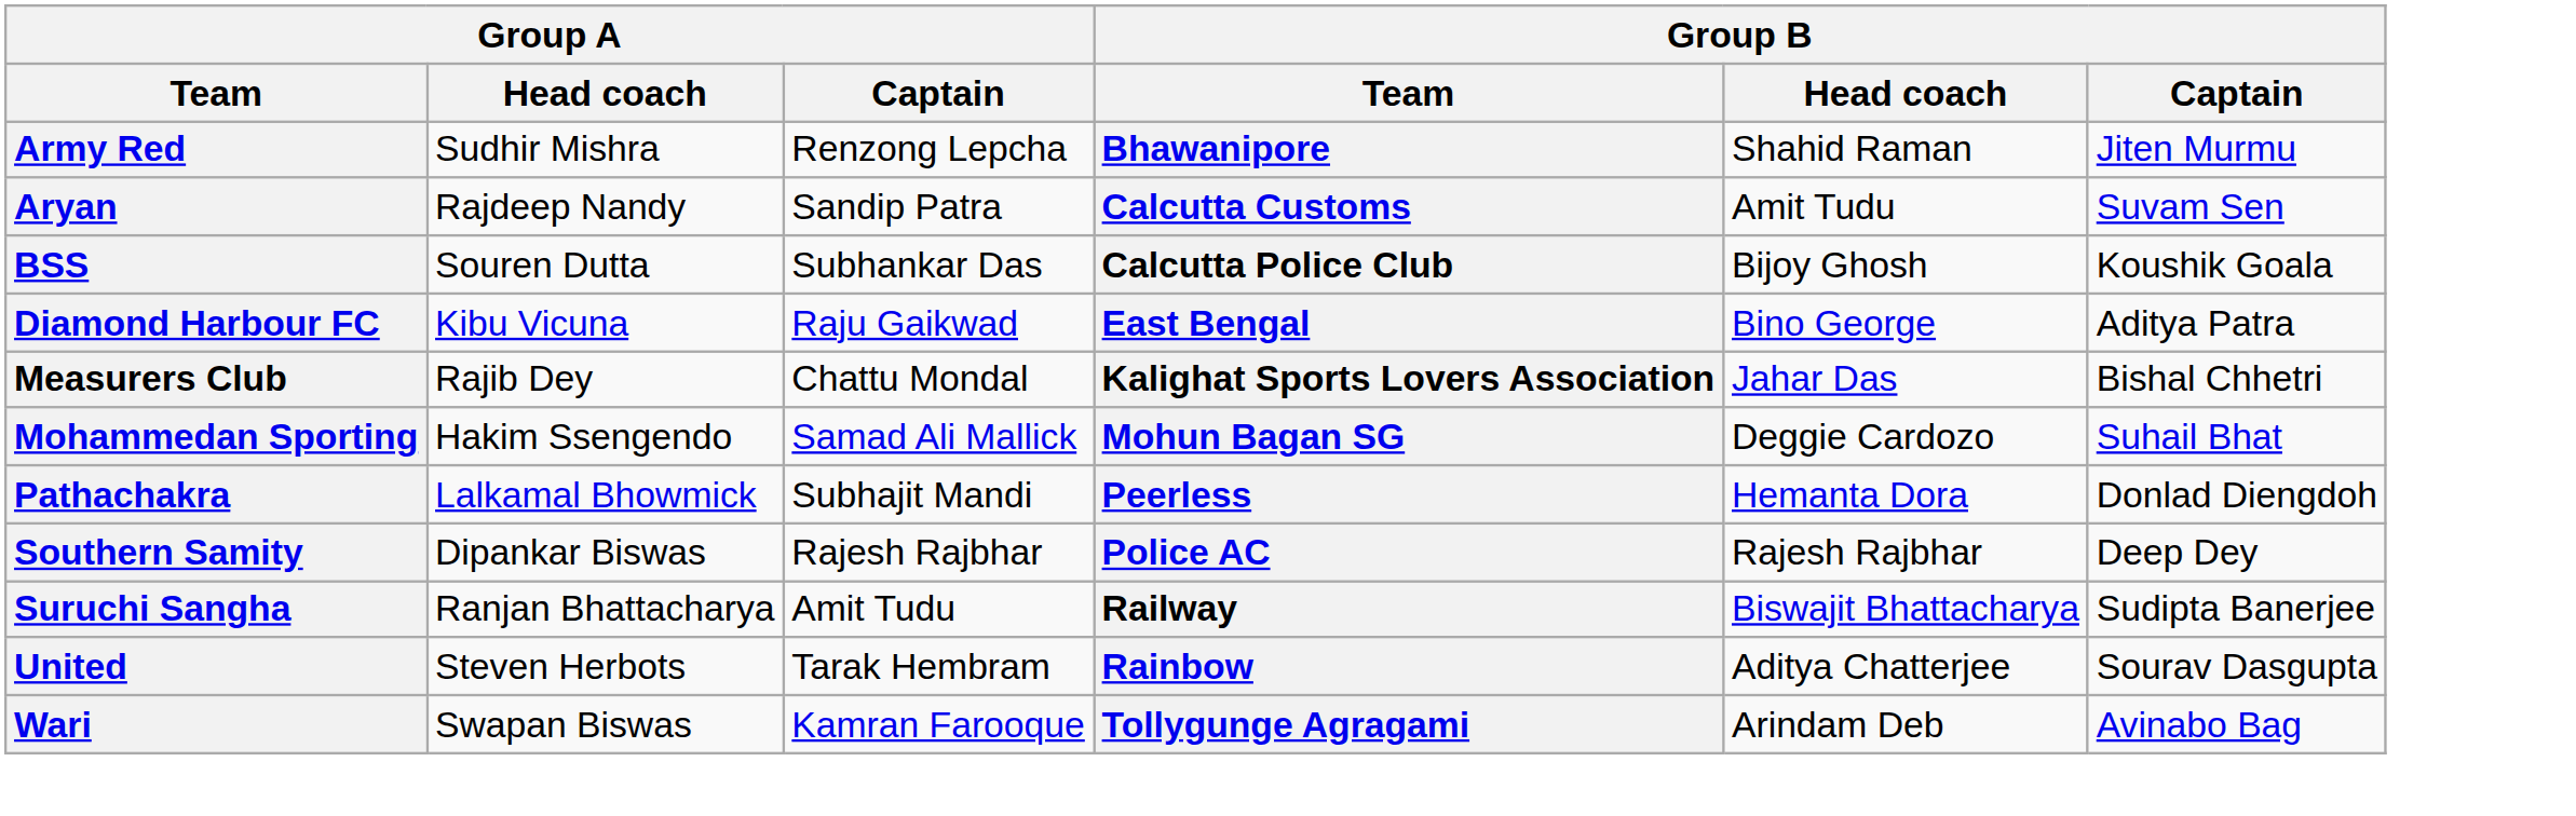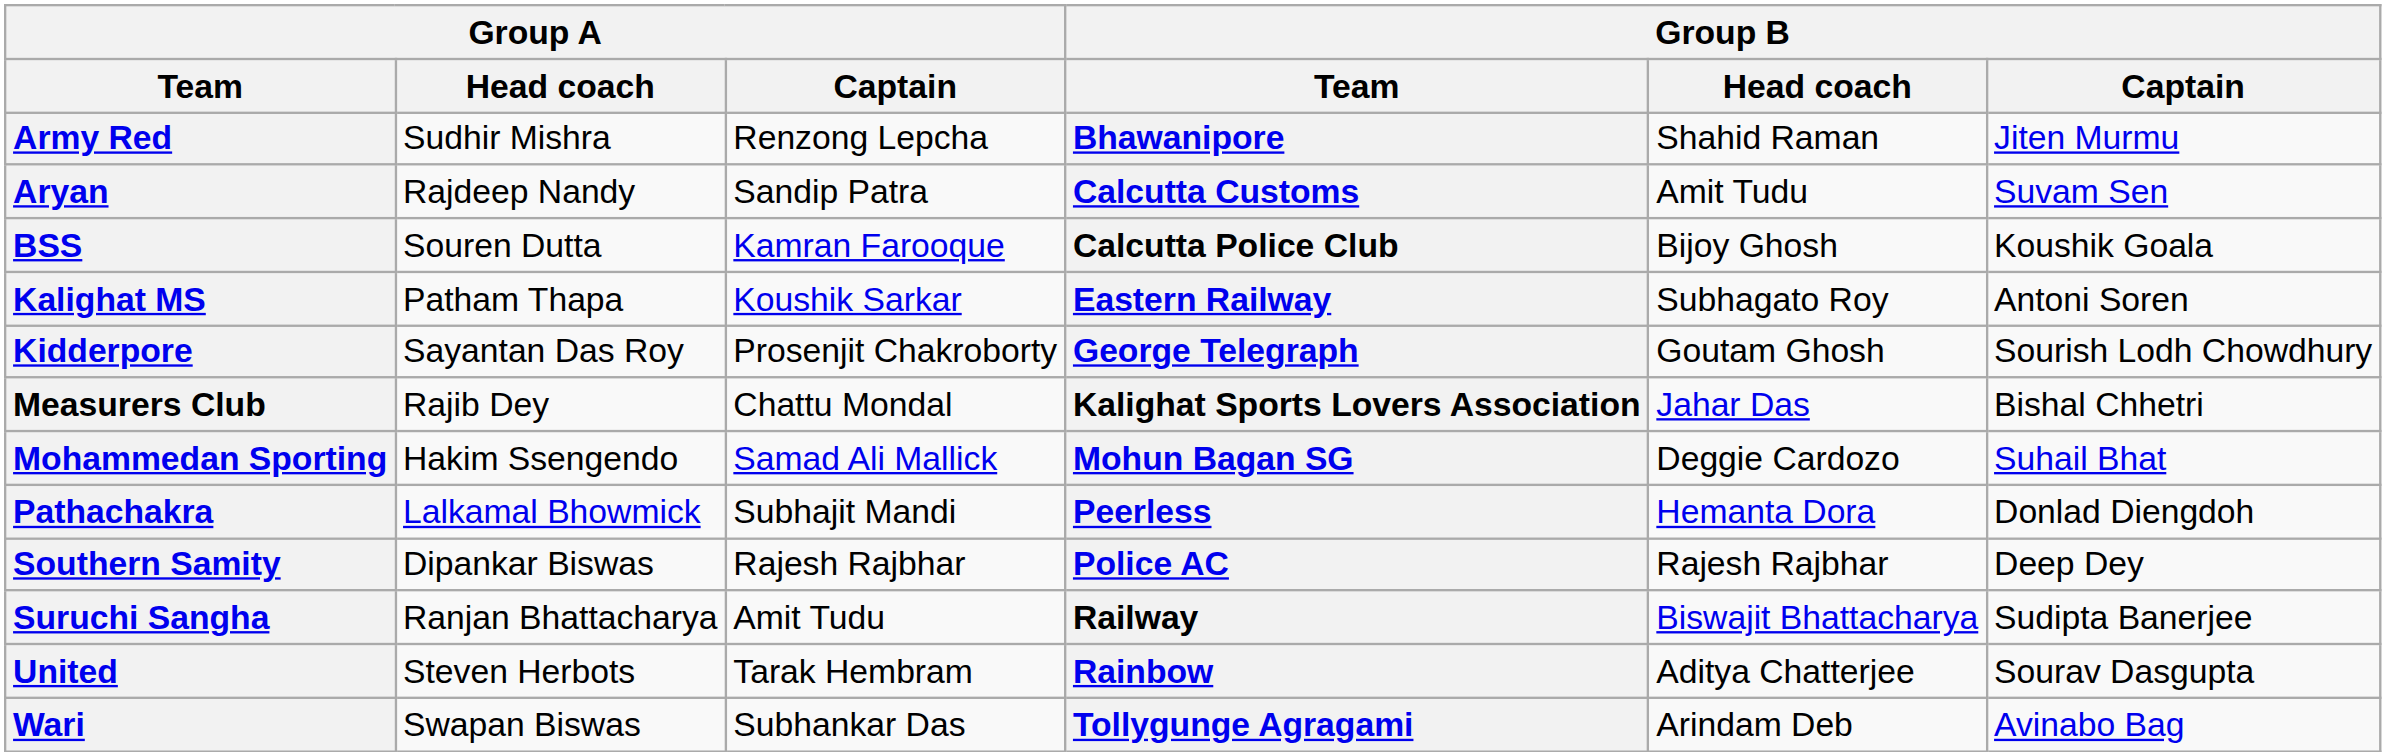 <table class="wikitable sortable" style="text-align: left; font-size:90%">
 <tr>
 <th colspan=3>Group A</th>
 <th colspan=3>Group B</th>
 </tr>
 <tr>
 <th scope="col">Team</th>
 <th scope="col">Head coach</th>
 <th scope="col">Captain</th>
 <th scope="col">Team</th>
 <th scope="col">Head coach</th>
 <th scope="col">Captain</th>
 </tr>
 <tr>
 <th scope="row" style="text-align: left;"><a href='#'>Army Red</a></th>
 <td> Sudhir Mishra</td>
 <td> Renzong Lepcha</td>
 <th scope="row" style="text-align: left;"><a href='#'>Bhawanipore</a></th>
 <td> Shahid Raman</td>
 <td> <a href='#'>Jiten Murmu</a></td>
 </tr>
 <tr>
 <th scope="row" style="text-align: left;"><a href='#'>Aryan</a></th>
 <td> Rajdeep Nandy</td>
 <td> Sandip Patra</td>
 <th scope="row" style="text-align: left;"><a href='#'>Calcutta Customs</a></th>
 <td> Amit Tudu</td>
 <td> <a href='#'>Suvam Sen</a></td>
 </tr>
 <tr>
 <th scope="row" style="text-align: left;"><a href='#'>BSS</a></th>
 <td> Souren Dutta</td>
-<td> Subhankar Das</td>
+<td> <a href='#'>Kamran Farooque</a></td>
 <th scope="row" style="text-align: left;">Calcutta Police Club</th>
 <td scope="row" style="text-align: left;"> Bijoy Ghosh</td>
 <td> Koushik Goala</td>
 </tr>
 <tr>
-<th scope="row" style="text-align: left;"><a href='#'>Diamond Harbour FC</a></th>
-<td> <a href='#'>Kibu Vicuna</a></td>
-<td> <a href='#'>Raju Gaikwad</a></td>
-<th scope="row" style="text-align: left;"><a href='#'>East Bengal</a></th>
-<td> <a href='#'>Bino George</a></td>
-<td> Aditya Patra</td>
+<th scope="row" style="text-align: left;"><a href='#'>Kalighat MS</a></th>
+<td> Patham Thapa</td>
+<td> <a href='#'>Koushik Sarkar</a></td>
+<th scope="row" style="text-align: left;"><a href='#'>Eastern Railway</a></th>
+<td> Subhagato Roy</td>
+<td> Antoni Soren</td>
+</tr>
+<tr>
+<th scope="row" style="text-align: left;"><a href='#'>Kidderpore</a></th>
+<td> Sayantan Das Roy</td>
+<td> Prosenjit Chakroborty</td>
+<th scope="row" style="text-align: left;"><a href='#'>George Telegraph</a></th>
+<td> Goutam Ghosh</td>
+<td> Sourish Lodh Chowdhury</td>
 </tr>
 <tr>
 <th scope="row" style="text-align: left;">Measurers Club</th>
 <td> Rajib Dey</td>
 <td> Chattu Mondal</td>
 <th scope="row" style="text-align: left;">Kalighat Sports Lovers Association</th>
 <td> <a href='#'>Jahar Das</a></td>
 <td> Bishal Chhetri</td>
 </tr>
 <tr>
 <th scope="row" style="text-align: left;"><a href='#'>Mohammedan Sporting</a></th>
 <td> Hakim Ssengendo</td>
 <td> <a href='#'>Samad Ali Mallick</a></td>
 <th scope="row" style="text-align: left;"><a href='#'>Mohun Bagan SG</a></th>
 <td> Deggie Cardozo</td>
 <td> <a href='#'>Suhail Bhat</a></td>
 </tr>
 <tr>
 <th scope="row" style="text-align: left;"><a href='#'>Pathachakra</a></th>
 <td> <a href='#'>Lalkamal Bhowmick</a></td>
 <td> Subhajit Mandi</td>
 <th scope="row" style="text-align: left;"><a href='#'>Peerless</a></th>
 <td> <a href='#'>Hemanta Dora</a></td>
 <td> Donlad Diengdoh</td>
 </tr>
 <tr>
 <th scope="row" style="text-align: left;"><a href='#'>Southern Samity</a></th>
 <td> Dipankar Biswas</td>
 <td> Rajesh Rajbhar</td>
 <th scope="row" style="text-align: left;"><a href='#'>Police AC</a></th>
 <td> Rajesh Rajbhar</td>
 <td> Deep Dey</td>
 </tr>
 <tr>
 <th scope="row" style="text-align: left;"><a href='#'>Suruchi Sangha</a></th>
 <td> Ranjan Bhattacharya</td>
 <td> Amit Tudu</td>
 <th scope="row" style="text-align: left;">Railway</th>
 <td> <a href='#'>Biswajit Bhattacharya</a></td>
 <td> Sudipta Banerjee</td>
 </tr>
 <tr>
 <th scope="row" style="text-align: left;"><a href='#'>United</a></th>
 <td> Steven Herbots</td>
 <td> Tarak Hembram</td>
 <th scope="row" style="text-align: left;"><a href='#'>Rainbow</a></th>
 <td> Aditya Chatterjee</td>
 <td> Sourav Dasgupta</td>
 </tr>
 <tr>
 <th scope="row" style="text-align: left;"><a href='#'>Wari</a></th>
 <td> Swapan Biswas</td>
-<td> <a href='#'>Kamran Farooque</a></td>
+<td> Subhankar Das</td>
 <th scope="row" style="text-align: left;"><a href='#'>Tollygunge Agragami</a></th>
 <td> Arindam Deb</td>
 <td> <a href='#'>Avinabo Bag</a></td>
 </tr>
 </table>
